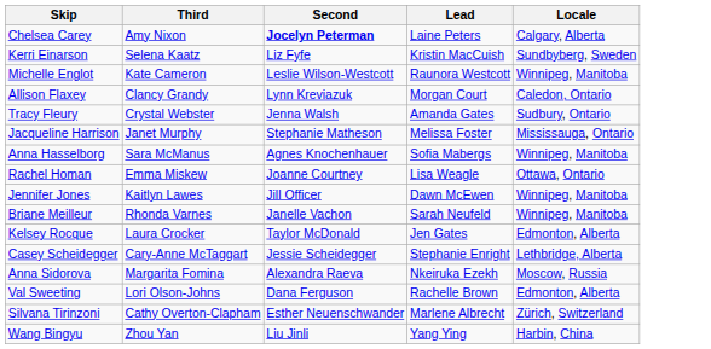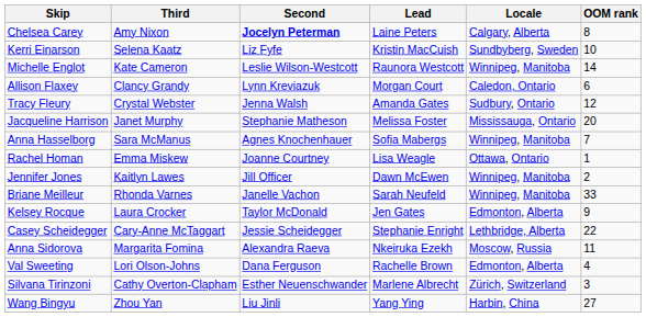 <table class=wikitable>
 <tr>
 <th>Skip</th>
 <th>Third</th>
 <th>Second</th>
 <th>Lead</th>
 <th>Locale</th>
+<th>OOM rank</th>
 </tr>
 <tr>
 <td><a href='#'>Chelsea Carey</a></td>
 <td><a href='#'>Amy Nixon</a></td>
 <td><strong><a href='#'>Jocelyn Peterman</a></strong></td>
 <td><a href='#'>Laine Peters</a></td>
 <td> <a href='#'>Calgary</a>, <a href='#'>Alberta</a></td>
+<td>8</td>
 </tr>
 <tr>
 <td><a href='#'>Kerri Einarson</a></td>
 <td><a href='#'>Selena Kaatz</a></td>
 <td><a href='#'>Liz Fyfe</a></td>
 <td><a href='#'>Kristin MacCuish</a></td>
 <td> <a href='#'>Sundbyberg</a>, <a href='#'>Sweden</a></td>
+<td>10</td>
 </tr>
 <tr>
 <td><a href='#'>Michelle Englot</a></td>
 <td><a href='#'>Kate Cameron</a></td>
 <td><a href='#'>Leslie Wilson-Westcott</a></td>
 <td><a href='#'>Raunora Westcott</a></td>
 <td> <a href='#'>Winnipeg</a>, <a href='#'>Manitoba</a></td>
+<td>14</td>
 </tr>
 <tr>
 <td><a href='#'>Allison Flaxey</a></td>
 <td><a href='#'>Clancy Grandy</a></td>
 <td><a href='#'>Lynn Kreviazuk</a></td>
 <td><a href='#'>Morgan Court</a></td>
 <td> <a href='#'>Caledon, Ontario</a></td>
+<td>6</td>
 </tr>
 <tr>
 <td><a href='#'>Tracy Fleury</a></td>
 <td><a href='#'>Crystal Webster</a></td>
 <td><a href='#'>Jenna Walsh</a></td>
 <td><a href='#'>Amanda Gates</a></td>
 <td> <a href='#'>Sudbury</a>, <a href='#'>Ontario</a></td>
+<td>12</td>
 </tr>
 <tr>
 <td><a href='#'>Jacqueline Harrison</a></td>
 <td><a href='#'>Janet Murphy</a></td>
 <td><a href='#'>Stephanie Matheson</a></td>
 <td><a href='#'>Melissa Foster</a></td>
 <td> <a href='#'>Mississauga</a>, <a href='#'>Ontario</a></td>
+<td>20</td>
 </tr>
 <tr>
 <td><a href='#'>Anna Hasselborg</a></td>
 <td><a href='#'>Sara McManus</a></td>
 <td><a href='#'>Agnes Knochenhauer</a></td>
 <td><a href='#'>Sofia Mabergs</a></td>
 <td> <a href='#'>Winnipeg</a>, <a href='#'>Manitoba</a></td>
+<td>7</td>
 </tr>
 <tr>
 <td><a href='#'>Rachel Homan</a></td>
 <td><a href='#'>Emma Miskew</a></td>
 <td><a href='#'>Joanne Courtney</a></td>
 <td><a href='#'>Lisa Weagle</a></td>
 <td> <a href='#'>Ottawa</a>, <a href='#'>Ontario</a></td>
+<td>1</td>
 </tr>
 <tr>
 <td><a href='#'>Jennifer Jones</a></td>
 <td><a href='#'>Kaitlyn Lawes</a></td>
 <td><a href='#'>Jill Officer</a></td>
 <td><a href='#'>Dawn McEwen</a></td>
 <td> <a href='#'>Winnipeg</a>, <a href='#'>Manitoba</a></td>
+<td>2</td>
 </tr>
 <tr>
 <td><a href='#'>Briane Meilleur</a></td>
 <td><a href='#'>Rhonda Varnes</a></td>
 <td><a href='#'>Janelle Vachon</a></td>
 <td><a href='#'>Sarah Neufeld</a></td>
 <td> <a href='#'>Winnipeg</a>, <a href='#'>Manitoba</a></td>
+<td>33</td>
 </tr>
 <tr>
 <td><a href='#'>Kelsey Rocque</a></td>
 <td><a href='#'>Laura Crocker</a></td>
 <td><a href='#'>Taylor McDonald</a></td>
 <td><a href='#'>Jen Gates</a></td>
 <td> <a href='#'>Edmonton</a>, <a href='#'>Alberta</a></td>
+<td>9</td>
 </tr>
 <tr>
 <td><a href='#'>Casey Scheidegger</a></td>
 <td><a href='#'>Cary-Anne McTaggart</a></td>
 <td><a href='#'>Jessie Scheidegger</a></td>
 <td><a href='#'>Stephanie Enright</a></td>
 <td> <a href='#'>Lethbridge, Alberta</a></td>
+<td>22</td>
 </tr>
 <tr>
 <td><a href='#'>Anna Sidorova</a></td>
 <td><a href='#'>Margarita Fomina</a></td>
 <td><a href='#'>Alexandra Raeva</a></td>
 <td><a href='#'>Nkeiruka Ezekh</a></td>
 <td> <a href='#'>Moscow</a>, <a href='#'>Russia</a></td>
+<td>11</td>
 </tr>
 <tr>
 <td><a href='#'>Val Sweeting</a></td>
 <td><a href='#'>Lori Olson-Johns</a></td>
 <td><a href='#'>Dana Ferguson</a></td>
 <td><a href='#'>Rachelle Brown</a></td>
 <td> <a href='#'>Edmonton</a>, <a href='#'>Alberta</a></td>
+<td>4</td>
 </tr>
 <tr>
 <td><a href='#'>Silvana Tirinzoni</a></td>
 <td><a href='#'>Cathy Overton-Clapham</a></td>
 <td><a href='#'>Esther Neuenschwander</a></td>
 <td><a href='#'>Marlene Albrecht</a></td>
 <td> <a href='#'>Zürich</a>, <a href='#'>Switzerland</a></td>
+<td>3</td>
 </tr>
 <tr>
 <td><a href='#'>Wang Bingyu</a></td>
 <td><a href='#'>Zhou Yan</a></td>
 <td><a href='#'>Liu Jinli</a></td>
 <td><a href='#'>Yang Ying</a></td>
 <td> <a href='#'>Harbin</a>, <a href='#'>China</a></td>
+<td>27</td>
 </tr>
 </table>
